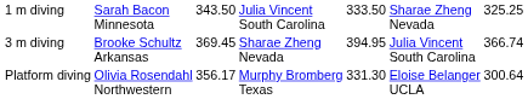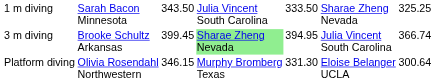 <table>
 <tr valign="top">
 <td>1 m diving</td>
 <td><a href='#'>Sarah Bacon</a><br> Minnesota</td>
 <td>343.50</td>
 <td><a href='#'>Julia Vincent</a> <br>South Carolina</td>
 <td>333.50</td>
 <td><a href='#'>Sharae Zheng</a> <br>Nevada</td>
 <td>325.25</td>
 </tr>
 <tr valign="top">
 <td>3 m diving</td>
 <td><a href='#'>Brooke Schultz</a><br> Arkansas</td>
-<td>369.45</td>
-<td><a href='#'>Sharae Zheng</a> <br>Nevada</td>
+<td>399.45</td>
+<td style="background: lightgreen;"><a href='#'>Sharae Zheng</a> <br>Nevada</td>
 <td>394.95</td>
 <td><a href='#'>Julia Vincent</a> <br> South Carolina</td>
 <td>366.74</td>
 </tr>
 <tr valign="top">
 <td>Platform diving</td>
 <td><a href='#'>Olivia Rosendahl</a><br> Northwestern</td>
-<td>356.17</td>
+<td>346.15</td>
 <td><a href='#'>Murphy Bromberg</a> <br>Texas</td>
 <td>331.30</td>
 <td><a href='#'>Eloise Belanger</a> <br>UCLA</td>
 <td>300.64</td>
 </tr>
 </table>
